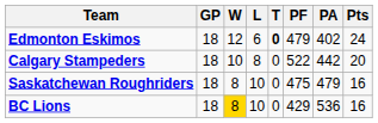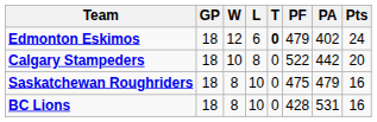 <table class="wikitable">
 <tr>
 <th>Team</th>
 <th>GP</th>
 <th>W</th>
 <th>L</th>
 <th>T</th>
 <th>PF</th>
 <th>PA</th>
 <th>Pts</th>
 </tr>
 <tr align="center">
 <td align="left"><strong><a href='#'>Edmonton Eskimos</a></strong></td>
 <td>18</td>
 <td>12</td>
 <td>6</td>
 <td><strong>0</strong></td>
 <td>479</td>
 <td>402</td>
 <td>24</td>
 </tr>
 <tr align="center">
 <td align="left"><strong><a href='#'>Calgary Stampeders</a></strong></td>
 <td>18</td>
 <td>10</td>
 <td>8</td>
 <td>0</td>
 <td>522</td>
 <td>442</td>
 <td>20</td>
 </tr>
 <tr align="center">
 <td align="left"><strong><a href='#'>Saskatchewan Roughriders</a></strong></td>
 <td>18</td>
 <td>8</td>
 <td>10</td>
 <td>0</td>
 <td>475</td>
 <td>479</td>
 <td>16</td>
 </tr>
 <tr align="center">
 <td align="left"><strong><a href='#'>BC Lions</a></strong></td>
 <td>18</td>
-<td style="background: gold;">8</td>
+<td>8</td>
 <td>10</td>
 <td>0</td>
-<td>429</td>
-<td>536</td>
+<td>428</td>
+<td>531</td>
 <td>16</td>
 </tr>
 </table>
